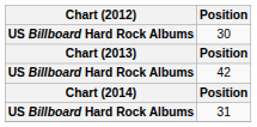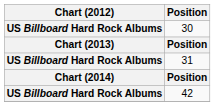 <table class="wikitable sortable plainrowheaders" style="text-align:center">
 <tr>
 <th scope="col">Chart (2012)</th>
 <th scope="col">Position</th>
 </tr>
 <tr>
 <th scope="row">US <em>Billboard</em> Hard Rock Albums</th>
 <td>30</td>
 </tr>
 <tr>
 <th scope="col">Chart (2013)</th>
 <th scope="col">Position</th>
 </tr>
 <tr>
 <th scope="row">US <em>Billboard</em> Hard Rock Albums</th>
-<td>42</td>
+<td>31</td>
 </tr>
 <tr>
 <th scope="col">Chart (2014)</th>
 <th scope="col">Position</th>
 </tr>
 <tr>
 <th scope="row">US <em>Billboard</em> Hard Rock Albums</th>
-<td>31</td>
+<td>42</td>
 </tr>
 <tr>
 </tr>
 </table>
